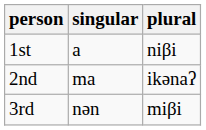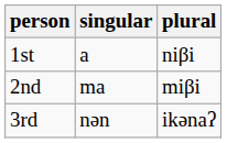 <table class="wikitable">
 <tr>
 <th>person</th>
 <th>singular</th>
 <th>plural</th>
 </tr>
 <tr>
 <td>1st</td>
 <td>a</td>
 <td>niβi</td>
 </tr>
 <tr>
 <td>2nd</td>
 <td>ma</td>
-<td>ikənaʔ</td>
+<td>miβi</td>
 </tr>
 <tr>
 <td>3rd</td>
 <td>nən</td>
-<td>miβi</td>
+<td>ikənaʔ</td>
 </tr>
 </table>
